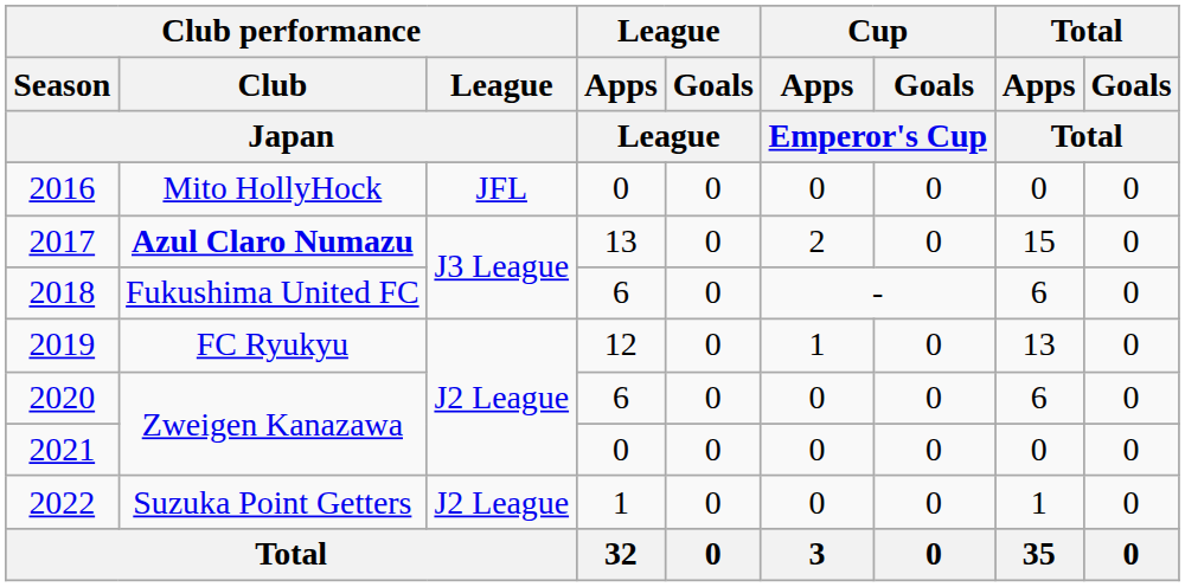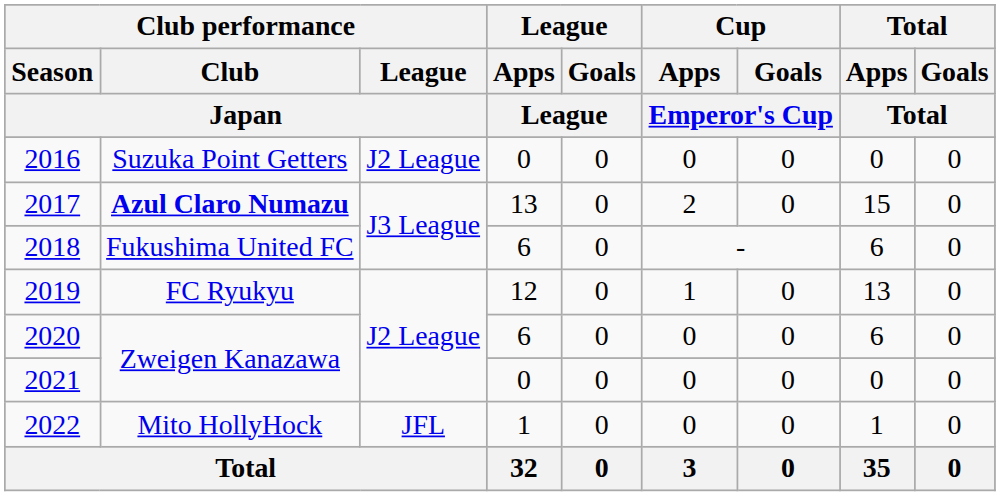 <table class="wikitable" style="text-align:center;">
 <tr>
 <th colspan="3">Club performance</th>
 <th colspan="2">League</th>
 <th colspan="2">Cup</th>
 <th colspan="2">Total</th>
 </tr>
 <tr>
 <th>Season</th>
 <th>Club</th>
 <th>League</th>
 <th>Apps</th>
 <th>Goals</th>
 <th>Apps</th>
 <th>Goals</th>
 <th>Apps</th>
 <th>Goals</th>
 </tr>
 <tr>
 <th colspan="3">Japan</th>
 <th colspan="2">League</th>
 <th colspan="2"><a href='#'>Emperor's Cup</a></th>
 <th colspan="2">Total</th>
 </tr>
 <tr>
 <td><a href='#'>2016</a></td>
-<td><a href='#'>Mito HollyHock</a></td>
-<td><a href='#'>JFL</a></td>
+<td><a href='#'>Suzuka Point Getters</a></td>
+<td><a href='#'>J2 League</a></td>
 <td>0</td>
 <td>0</td>
 <td>0</td>
 <td>0</td>
 <td>0</td>
 <td>0</td>
 </tr>
 <tr>
 <td><a href='#'>2017</a></td>
 <td><strong><a href='#'>Azul Claro Numazu</a></strong></td>
 <td rowspan="2"><a href='#'>J3 League</a></td>
 <td>13</td>
 <td>0</td>
 <td>2</td>
 <td>0</td>
 <td>15</td>
 <td>0</td>
 </tr>
 <tr>
 <td><a href='#'>2018</a></td>
 <td><a href='#'>Fukushima United FC</a></td>
 <td>6</td>
 <td>0</td>
 <td colspan="2">-</td>
 <td>6</td>
 <td>0</td>
 </tr>
 <tr>
 <td><a href='#'>2019</a></td>
 <td><a href='#'>FC Ryukyu</a></td>
 <td rowspan="3"><a href='#'>J2 League</a></td>
 <td>12</td>
 <td>0</td>
 <td>1</td>
 <td>0</td>
 <td>13</td>
 <td>0</td>
 </tr>
 <tr>
 <td><a href='#'>2020</a></td>
 <td rowspan="2"><a href='#'>Zweigen Kanazawa</a></td>
 <td>6</td>
 <td>0</td>
 <td>0</td>
 <td>0</td>
 <td>6</td>
 <td>0</td>
 </tr>
 <tr>
 <td><a href='#'>2021</a></td>
 <td>0</td>
 <td>0</td>
 <td>0</td>
 <td>0</td>
 <td>0</td>
 <td>0</td>
 </tr>
 <tr>
 <td><a href='#'>2022</a></td>
-<td><a href='#'>Suzuka Point Getters</a></td>
-<td><a href='#'>J2 League</a></td>
+<td><a href='#'>Mito HollyHock</a></td>
+<td><a href='#'>JFL</a></td>
 <td>1</td>
 <td>0</td>
 <td>0</td>
 <td>0</td>
 <td>1</td>
 <td>0</td>
 </tr>
 <tr>
 <th colspan="3">Total</th>
 <th>32</th>
 <th>0</th>
 <th>3</th>
 <th>0</th>
 <th>35</th>
 <th>0</th>
 </tr>
 </table>
